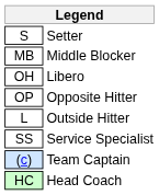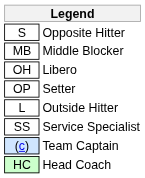 <table class="toccolours" style="float: right; font-size: 90%; white-space: nowrap; vertical-align: middle">
 <tr>
 <th colspan="6" style="background-color: #F2F2F2; border: 1px solid #AAAAAA;">Legend</th>
 </tr>
 <tr>
 <td style="border: 1px solid black; text-align:center">  S  </td>
-<td>Setter</td>
+<td>Opposite Hitter</td>
 </tr>
 <tr>
 <td style="border: 1px solid black; text-align:center">  MB  </td>
 <td>Middle Blocker</td>
 </tr>
 <tr>
 <td style="border: 1px solid black; text-align:center">  OH  </td>
 <td>Libero</td>
 </tr>
 <tr>
 <td style="border: 1px solid black; text-align:center">  OP  </td>
-<td>Opposite Hitter</td>
+<td>Setter</td>
 </tr>
 <tr>
 <td style="border: 1px solid black; text-align:center">  L  </td>
 <td>Outside Hitter</td>
 </tr>
 <tr>
 <td style="border: 1px solid black; text-align:center">  SS  </td>
 <td>Service Specialist</td>
 </tr>
 <tr>
 <td style="background: #D0E6FF; border: 1px solid black; text-align:center"> (<a href='#'>c</a>) </td>
 <td>Team Captain</td>
 </tr>
 <tr>
 <td style="background: #ccffcc; border: 1px solid black; text-align:center"> HC </td>
 <td>Head Coach</td>
 </tr>
 <tr>
 </tr>
 </table>
